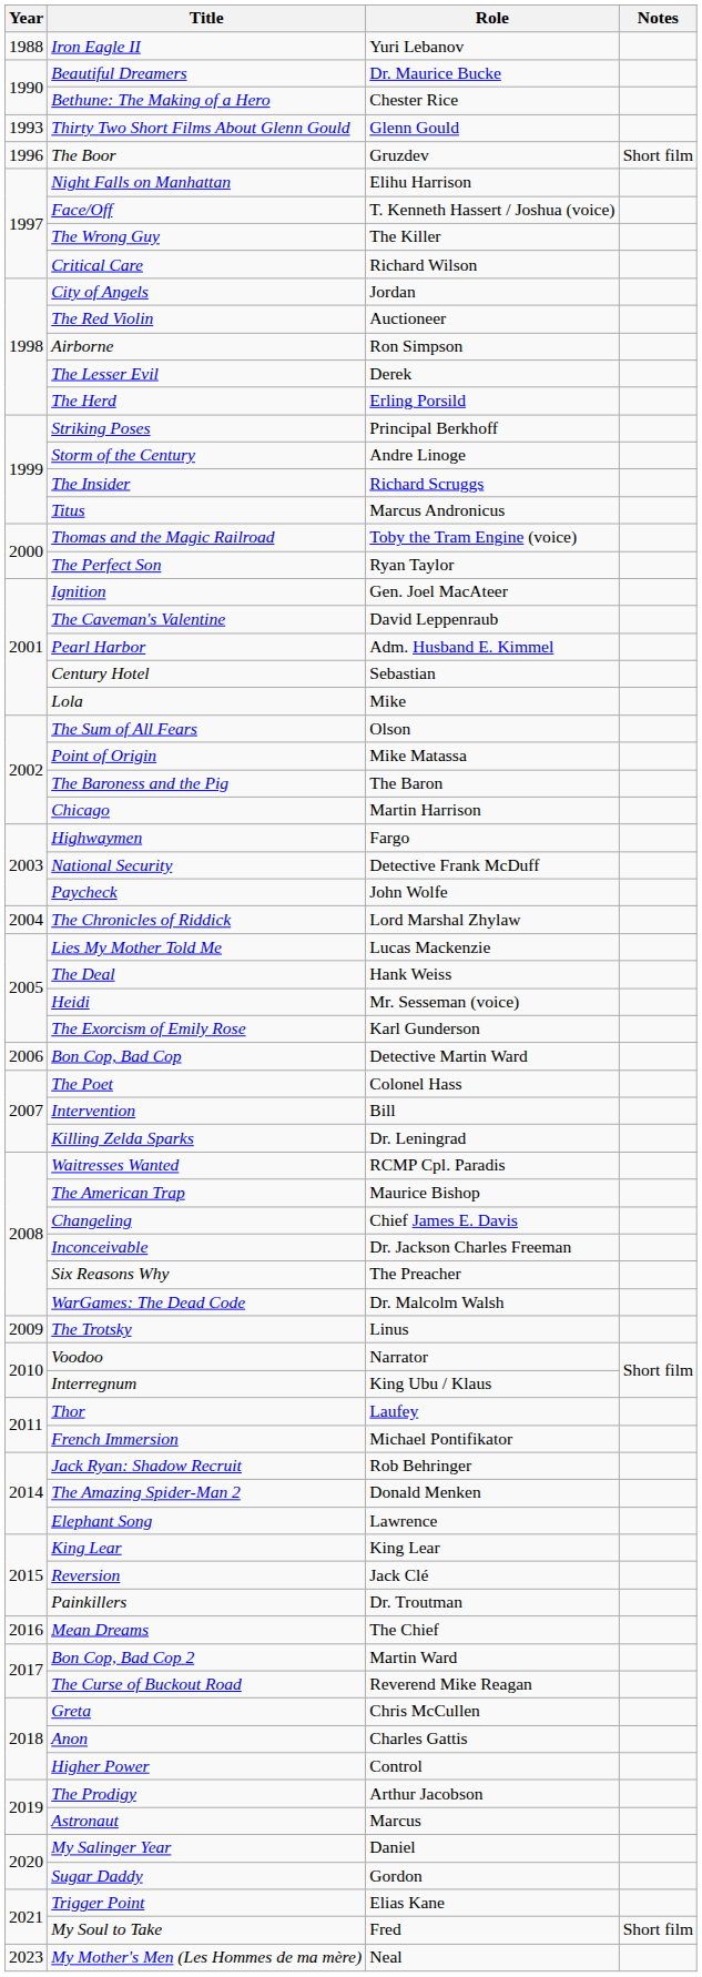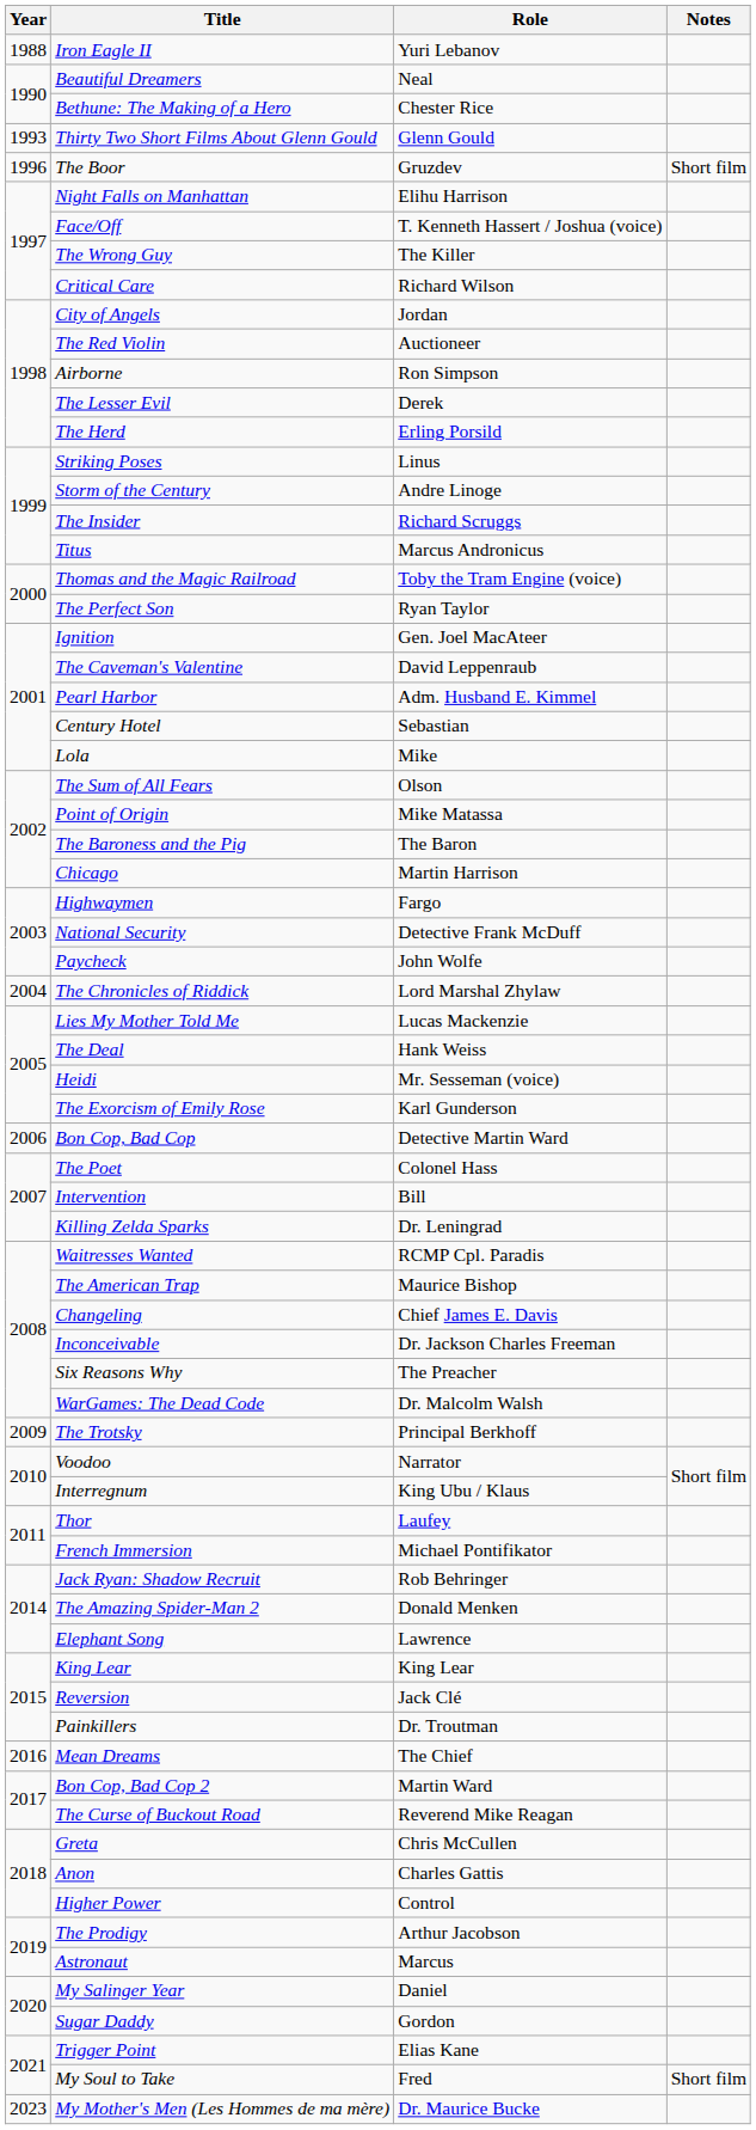 <table class = "wikitable sortable">
 <tr>
 <th>Year</th>
 <th>Title</th>
 <th>Role</th>
 <th class = "unsortable">Notes</th>
 </tr>
 <tr>
 <td>1988</td>
 <td><em><a href='#'>Iron Eagle II</a></em></td>
 <td>Yuri Lebanov</td>
 <td></td>
 </tr>
 <tr>
 <td rowspan=2>1990</td>
 <td><em><a href='#'>Beautiful Dreamers</a></em></td>
-<td><a href='#'>Dr. Maurice Bucke</a></td>
+<td>Neal</td>
 <td></td>
 </tr>
 <tr>
 <td><em><a href='#'>Bethune: The Making of a Hero</a></em></td>
 <td>Chester Rice</td>
 <td></td>
 </tr>
 <tr>
 <td>1993</td>
 <td><em><a href='#'>Thirty Two Short Films About Glenn Gould</a></em></td>
 <td><a href='#'>Glenn Gould</a></td>
 <td></td>
 </tr>
 <tr>
 <td>1996</td>
 <td data-sort-value="Boor, The"><em>The Boor</em></td>
 <td>Gruzdev</td>
 <td>Short film</td>
 </tr>
 <tr>
 <td rowspan=4>1997</td>
 <td><em><a href='#'>Night Falls on Manhattan</a></em></td>
 <td>Elihu Harrison</td>
 <td></td>
 </tr>
 <tr>
 <td><em><a href='#'>Face/Off</a></em></td>
 <td>T. Kenneth Hassert / Joshua (voice)</td>
 <td></td>
 </tr>
 <tr>
 <td data-sort-value="Wrong Guy, The"><em><a href='#'>The Wrong Guy</a></em></td>
 <td>The Killer</td>
 <td></td>
 </tr>
 <tr>
 <td><em><a href='#'>Critical Care</a></em></td>
 <td>Richard Wilson</td>
 <td></td>
 </tr>
 <tr>
 <td rowspan=5>1998</td>
 <td><em><a href='#'>City of Angels</a></em></td>
 <td>Jordan</td>
 <td></td>
 </tr>
 <tr>
 <td data-sort-value="Red Violin, The"><em><a href='#'>The Red Violin</a></em></td>
 <td>Auctioneer</td>
 <td></td>
 </tr>
 <tr>
 <td><em>Airborne</em></td>
 <td>Ron Simpson</td>
 <td></td>
 </tr>
 <tr>
 <td data-sort-value="Lesser Evil, The"><em><a href='#'>The Lesser Evil</a></em></td>
 <td>Derek</td>
 <td></td>
 </tr>
 <tr>
 <td data-sort-value="Herd, The"><em><a href='#'>The Herd</a></em></td>
 <td><a href='#'>Erling Porsild</a></td>
 <td></td>
 </tr>
 <tr>
 <td rowspan=4>1999</td>
 <td><em><a href='#'>Striking Poses</a></em></td>
-<td>Principal Berkhoff</td>
+<td>Linus</td>
 <td></td>
 </tr>
 <tr>
 <td><em><a href='#'>Storm of the Century</a></em></td>
 <td>Andre Linoge</td>
 <td></td>
 </tr>
 <tr>
 <td data-sort-value="Insider, The"><em><a href='#'>The Insider</a></em></td>
 <td><a href='#'>Richard Scruggs</a></td>
 <td></td>
 </tr>
 <tr>
 <td><em><a href='#'>Titus</a></em></td>
 <td>Marcus Andronicus</td>
 <td></td>
 </tr>
 <tr>
 <td rowspan=2>2000</td>
 <td><em><a href='#'>Thomas and the Magic Railroad</a></em></td>
 <td><a href='#'>Toby the Tram Engine</a> (voice)</td>
 <td></td>
 </tr>
 <tr>
 <td data-sort-value="Perfect Son, The"><em><a href='#'>The Perfect Son</a></em></td>
 <td>Ryan Taylor</td>
 <td></td>
 </tr>
 <tr>
 <td rowspan=5>2001</td>
 <td><em><a href='#'>Ignition</a></em></td>
 <td>Gen. Joel MacAteer</td>
 <td></td>
 </tr>
 <tr>
 <td data-sort-value="Caveman's Valentine, The"><em><a href='#'>The Caveman's Valentine</a></em></td>
 <td>David Leppenraub</td>
 <td></td>
 </tr>
 <tr>
 <td><em><a href='#'>Pearl Harbor</a></em></td>
 <td>Adm. <a href='#'>Husband E. Kimmel</a></td>
 <td></td>
 </tr>
 <tr>
 <td><em>Century Hotel</em></td>
 <td>Sebastian</td>
 <td></td>
 </tr>
 <tr>
 <td><em>Lola</em></td>
 <td>Mike</td>
 <td></td>
 </tr>
 <tr>
 <td rowspan=4>2002</td>
 <td data-sort-value="Sum of All Fears, The"><em><a href='#'>The Sum of All Fears</a></em></td>
 <td>Olson</td>
 <td></td>
 </tr>
 <tr>
 <td><em><a href='#'>Point of Origin</a></em></td>
 <td>Mike Matassa</td>
 <td></td>
 </tr>
 <tr>
 <td data-sort-value="Baroness and the Pig, The"><em><a href='#'>The Baroness and the Pig</a></em></td>
 <td>The Baron</td>
 <td></td>
 </tr>
 <tr>
 <td><em><a href='#'>Chicago</a></em></td>
 <td>Martin Harrison</td>
 <td></td>
 </tr>
 <tr>
 <td rowspan=3>2003</td>
 <td><em><a href='#'>Highwaymen</a></em></td>
 <td>Fargo</td>
 <td></td>
 </tr>
 <tr>
 <td><em><a href='#'>National Security</a></em></td>
 <td>Detective Frank McDuff</td>
 <td></td>
 </tr>
 <tr>
 <td><em><a href='#'>Paycheck</a></em></td>
 <td>John Wolfe</td>
 <td></td>
 </tr>
 <tr>
 <td>2004</td>
 <td data-sort-value="Chronicles of Riddick, The"><em><a href='#'>The Chronicles of Riddick</a></em></td>
 <td>Lord Marshal Zhylaw</td>
 <td></td>
 </tr>
 <tr>
 <td rowspan=4>2005</td>
 <td><em><a href='#'>Lies My Mother Told Me</a></em></td>
 <td>Lucas Mackenzie</td>
 <td></td>
 </tr>
 <tr>
 <td data-sort-value="Deal, The"><em><a href='#'>The Deal</a></em></td>
 <td>Hank Weiss</td>
 <td></td>
 </tr>
 <tr>
 <td><em><a href='#'>Heidi</a></em></td>
 <td>Mr. Sesseman (voice)</td>
 <td></td>
 </tr>
 <tr>
 <td data-sort-value="Exorcism of Emily Rose, The"><em><a href='#'>The Exorcism of Emily Rose</a></em></td>
 <td>Karl Gunderson</td>
 <td></td>
 </tr>
 <tr>
 <td>2006</td>
 <td><em><a href='#'>Bon Cop, Bad Cop</a></em></td>
 <td>Detective Martin Ward</td>
 <td></td>
 </tr>
 <tr>
 <td rowspan=3>2007</td>
 <td data-sort-value="Poet, The"><em><a href='#'>The Poet</a></em></td>
 <td>Colonel Hass</td>
 <td></td>
 </tr>
 <tr>
 <td><em><a href='#'>Intervention</a></em></td>
 <td>Bill</td>
 <td></td>
 </tr>
 <tr>
 <td><em><a href='#'>Killing Zelda Sparks</a></em></td>
 <td>Dr. Leningrad</td>
 <td></td>
 </tr>
 <tr>
 <td rowspan=6>2008</td>
 <td><em><a href='#'>Waitresses Wanted</a></em></td>
 <td>RCMP Cpl. Paradis</td>
 <td></td>
 </tr>
 <tr>
 <td data-sort-value="American Trap, The"><em><a href='#'>The American Trap</a></em></td>
 <td>Maurice Bishop</td>
 <td></td>
 </tr>
 <tr>
 <td><em><a href='#'>Changeling</a></em></td>
 <td>Chief <a href='#'>James E. Davis</a></td>
 <td></td>
 </tr>
 <tr>
 <td><em><a href='#'>Inconceivable</a></em></td>
 <td>Dr. Jackson Charles Freeman</td>
 <td></td>
 </tr>
 <tr>
 <td><em>Six Reasons Why</em></td>
 <td>The Preacher</td>
 <td></td>
 </tr>
 <tr>
 <td><em><a href='#'>WarGames: The Dead Code</a></em></td>
 <td>Dr. Malcolm Walsh</td>
 <td></td>
 </tr>
 <tr>
 <td>2009</td>
 <td data-sort-value="Trotsky, The"><em><a href='#'>The Trotsky</a></em></td>
-<td>Linus</td>
+<td>Principal Berkhoff</td>
 <td></td>
 </tr>
 <tr>
 <td rowspan=2>2010</td>
 <td><em>Voodoo</em></td>
 <td>Narrator</td>
 <td rowspan=2>Short film</td>
 </tr>
 <tr>
 <td><em>Interregnum</em></td>
 <td>King Ubu / Klaus</td>
 </tr>
 <tr>
 <td rowspan=2>2011</td>
 <td><em><a href='#'>Thor</a></em></td>
 <td><a href='#'>Laufey</a></td>
 <td></td>
 </tr>
 <tr>
 <td><em><a href='#'>French Immersion</a></em></td>
 <td>Michael Pontifikator</td>
 <td></td>
 </tr>
 <tr>
 <td rowspan=3>2014</td>
 <td><em><a href='#'>Jack Ryan: Shadow Recruit</a></em></td>
 <td>Rob Behringer</td>
 <td></td>
 </tr>
 <tr>
 <td data-sort-value="Amazing Spider-Man 2, The"><em><a href='#'>The Amazing Spider-Man 2</a></em></td>
 <td>Donald Menken</td>
 <td></td>
 </tr>
 <tr>
 <td><em><a href='#'>Elephant Song</a></em></td>
 <td>Lawrence</td>
 <td></td>
 </tr>
 <tr>
 <td rowspan=3>2015</td>
 <td><em><a href='#'>King Lear</a></em></td>
 <td>King Lear</td>
 <td></td>
 </tr>
 <tr>
 <td><em><a href='#'>Reversion</a></em></td>
 <td>Jack Clé</td>
 <td></td>
 </tr>
 <tr>
 <td><em>Painkillers</em></td>
 <td>Dr. Troutman</td>
 <td></td>
 </tr>
 <tr>
 <td>2016</td>
 <td><em><a href='#'>Mean Dreams</a></em></td>
 <td>The Chief</td>
 <td></td>
 </tr>
 <tr>
 <td rowspan=2>2017</td>
 <td><em><a href='#'>Bon Cop, Bad Cop 2</a></em></td>
 <td>Martin Ward</td>
 <td></td>
 </tr>
 <tr>
 <td data-sort-value="Curse of Buckout Road, The"><em><a href='#'>The Curse of Buckout Road</a></em></td>
 <td>Reverend Mike Reagan</td>
 <td></td>
 </tr>
 <tr>
 <td rowspan=3>2018</td>
 <td><em><a href='#'>Greta</a></em></td>
 <td>Chris McCullen</td>
 <td></td>
 </tr>
 <tr>
 <td><em><a href='#'>Anon</a></em></td>
 <td>Charles Gattis</td>
 <td></td>
 </tr>
 <tr>
 <td><em><a href='#'>Higher Power</a></em></td>
 <td>Control</td>
 <td></td>
 </tr>
 <tr>
 <td rowspan=2>2019</td>
 <td data-sort-value="Prodigy, The"><em><a href='#'>The Prodigy</a></em></td>
 <td>Arthur Jacobson</td>
 <td></td>
 </tr>
 <tr>
 <td><em><a href='#'>Astronaut</a></em></td>
 <td>Marcus</td>
 <td></td>
 </tr>
 <tr>
 <td rowspan=2>2020</td>
 <td><em><a href='#'>My Salinger Year</a></em></td>
 <td>Daniel</td>
 <td></td>
 </tr>
 <tr>
 <td><em><a href='#'>Sugar Daddy</a></em></td>
 <td>Gordon</td>
 <td></td>
 </tr>
 <tr>
 <td rowspan=2>2021</td>
 <td><em><a href='#'>Trigger Point</a></em></td>
 <td>Elias Kane</td>
 <td></td>
 </tr>
 <tr>
 <td><em>My Soul to Take</em></td>
 <td>Fred</td>
 <td>Short film</td>
 </tr>
 <tr>
 <td>2023</td>
 <td><em><a href='#'>My Mother's Men</a> (Les Hommes de ma mère)</em></td>
-<td>Neal</td>
+<td><a href='#'>Dr. Maurice Bucke</a></td>
 <td></td>
 </tr>
 </table>
